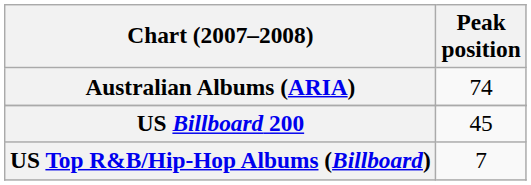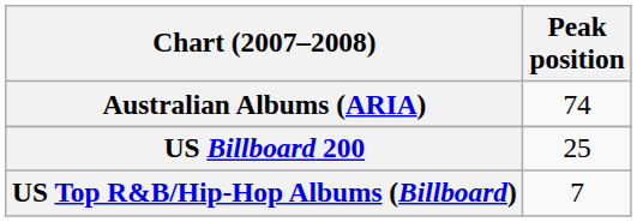 <table class="wikitable sortable plainrowheaders" style="text-align:center">
 <tr>
 <th scope="col">Chart (2007–2008)</th>
 <th scope="col">Peak<br> position</th>
 </tr>
 <tr>
 <th scope="row">Australian Albums (<a href='#'>ARIA</a>)</th>
 <td>74</td>
 </tr>
 <tr>
 </tr>
 <tr>
 </tr>
 <tr>
 </tr>
 <tr>
 </tr>
 <tr>
 </tr>
 <tr>
 <th scope="row">US <a href='#'><em>Billboard</em> 200</a></th>
-<td>45</td>
+<td>25</td>
 </tr>
 <tr>
 <th scope="row">US <a href='#'>Top R&B/Hip-Hop Albums</a> (<em><a href='#'>Billboard</a></em>)</th>
 <td>7</td>
 </tr>
 </table>
